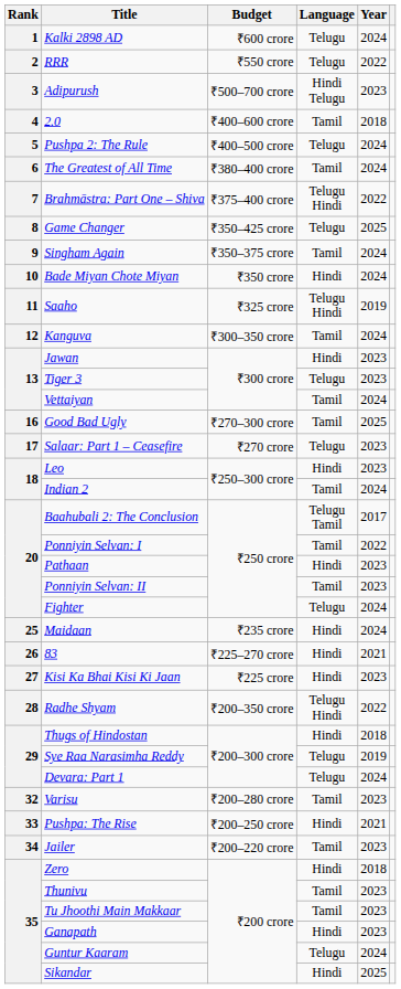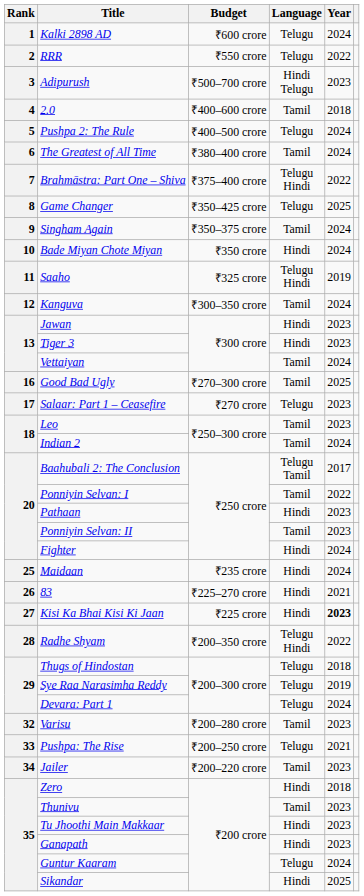 <table class="wikitable sortable plainrowheaders">
 <tr>
 <th scope="col">Rank</th>
 <th scope="col">Title</th>
 <th scope="col">Budget</th>
 <th scope="col">Language</th>
 <th scope="col">Year</th>
 <th scope="col" class="unsortable"></th>
 </tr>
 <tr>
 <th scope="row" style=text-align:right>1</th>
 <td><em><a href='#'>Kalki 2898 AD</a></em></td>
 <td align="right">₹600 crore</td>
 <td align="center">Telugu</td>
 <td align="center">2024</td>
 <td align="center"></td>
 </tr>
 <tr>
 <th scope="row" style=text-align:right>2</th>
 <td><em><a href='#'>RRR</a></em></td>
 <td align="right">₹550 crore</td>
 <td align="center">Telugu</td>
 <td align="center">2022</td>
 <td align="center"></td>
 </tr>
 <tr>
 <th scope="row" style=text-align:right>3</th>
 <td><em><a href='#'>Adipurush</a></em></td>
 <td align="right">₹500–700 crore</td>
 <td align="center">Hindi<br>Telugu</td>
 <td align="center">2023</td>
 <td align="center"></td>
 </tr>
 <tr>
 <th scope="row" style="text-align:right">4</th>
 <td><em><a href='#'>2.0</a></em></td>
 <td align="right">₹400–600 crore</td>
 <td align="center">Tamil</td>
 <td align="center">2018</td>
 <td align="center"></td>
 </tr>
 <tr>
 <th scope="row" style="text-align:right">5</th>
 <td><em><a href='#'>Pushpa 2: The Rule</a></em></td>
 <td align="right">₹400–500 crore</td>
 <td align="center">Telugu</td>
 <td align="center">2024</td>
 <td align="center"></td>
 </tr>
 <tr>
 <th scope="row" style="text-align:right">6</th>
 <td><em><a href='#'>The Greatest of All Time</a></em></td>
 <td align="right">₹380–400 crore</td>
 <td align="center">Tamil</td>
 <td align="center">2024</td>
 <td align="center"></td>
 </tr>
 <tr>
 <th scope="row" style="text-align:right">7</th>
 <td><em><a href='#'>Brahmāstra: Part One – Shiva</a></em></td>
 <td align="right">₹375–400 crore</td>
 <td align="center">Telugu<br>Hindi</td>
 <td align="center">2022</td>
 <td align="center"></td>
 </tr>
 <tr>
 <th scope="row" style="text-align:right">8</th>
 <td><em><a href='#'>Game Changer</a></em></td>
 <td align="right">₹350–425 crore</td>
 <td align="center">Telugu</td>
 <td align="center">2025</td>
 <td align="center"></td>
 </tr>
 <tr>
 <th scope="row" style="text-align:right">9</th>
 <td><em><a href='#'>Singham Again</a></em></td>
 <td align="right">₹350–375 crore</td>
 <td style="text-align:center;">Tamil</td>
 <td align="center">2024</td>
 <td align="center"></td>
 </tr>
 <tr>
 <th scope="row" style=text-align:right>10</th>
 <td><em><a href='#'>Bade Miyan Chote Miyan</a></em></td>
 <td align="right">₹350 crore</td>
 <td align="center">Hindi</td>
 <td align="center">2024</td>
 <td align="center"></td>
 </tr>
 <tr>
 <th scope="row" style="text-align:right">11</th>
 <td><em><a href='#'>Saaho</a></em></td>
 <td align="right">₹325 crore</td>
 <td align="center">Telugu<br>Hindi</td>
 <td align="center">2019</td>
 <td align="center"></td>
 </tr>
 <tr>
 <th scope="row" style="text-align:right">12</th>
 <td><em><a href='#'>Kanguva</a></em></td>
 <td align="right">₹300–350 crore</td>
 <td align="center">Tamil</td>
 <td align="center">2024</td>
 <td align="center"></td>
 </tr>
 <tr>
 <th rowspan="3" scope="row" style="text-align:right">13</th>
 <td><em><a href='#'>Jawan</a></em></td>
 <td rowspan="3" align="right">₹300 crore</td>
 <td align="center">Hindi</td>
 <td align="center">2023</td>
 <td align="center"></td>
 </tr>
 <tr>
 <td><em><a href='#'>Tiger 3</a></em></td>
-<td align="center">Telugu</td>
+<td align="center">Hindi</td>
 <td align="center">2023</td>
 <td align="center"></td>
 </tr>
 <tr>
 <td><em><a href='#'>Vettaiyan</a></em></td>
 <td style="text-align:center;">Tamil</td>
 <td style="text-align:center;">2024</td>
 <td align="center"></td>
 </tr>
 <tr>
 <th scope="row" style="text-align:right">16</th>
 <td><em><a href='#'>Good Bad Ugly</a></em></td>
 <td align="right">₹270–300 crore</td>
 <td align="center">Tamil</td>
 <td align="center">2025</td>
 <td align="center"></td>
 </tr>
 <tr>
 <th scope="row" style="text-align:right">17</th>
 <td><em><a href='#'>Salaar: Part 1 – Ceasefire</a></em></td>
 <td align="right">₹270 crore</td>
 <td align="center">Telugu</td>
 <td align="center">2023</td>
 <td align="center"></td>
 </tr>
 <tr>
 <th rowspan="2" scope="row" style="text-align:right">18</th>
 <td><em><a href='#'>Leo</a></em></td>
 <td rowspan="2" align="right">₹250–300 crore</td>
-<td align="center">Hindi</td>
+<td align="center">Tamil</td>
 <td align="center">2023</td>
 <td align="center"></td>
 </tr>
 <tr>
 <td><em><a href='#'>Indian 2</a></em></td>
 <td align="center">Tamil</td>
 <td align="center">2024</td>
 <td align="center"></td>
 </tr>
 <tr>
 <th rowspan="5" scope="row" style="text-align:right">20</th>
 <td><em><a href='#'>Baahubali 2: The Conclusion</a></em></td>
 <td rowspan="5" align="right">₹250 crore</td>
 <td align="center">Telugu<br>Tamil</td>
 <td align="center">2017</td>
 <td align="center"></td>
 </tr>
 <tr>
 <td><em><a href='#'>Ponniyin Selvan: I</a></em></td>
 <td style="text-align:center;">Tamil</td>
 <td align="center">2022</td>
 <td align="center"></td>
 </tr>
 <tr>
 <td><em><a href='#'>Pathaan</a></em></td>
 <td style="text-align:center;">Hindi</td>
 <td align="center">2023</td>
 <td align="center"></td>
 </tr>
 <tr>
 <td><em><a href='#'>Ponniyin Selvan: II</a></em></td>
 <td style="text-align:center;">Tamil</td>
 <td align="center">2023</td>
 <td align="center"></td>
 </tr>
 <tr>
 <td><em><a href='#'>Fighter</a></em></td>
-<td align="center">Telugu</td>
+<td style="text-align:center;">Hindi</td>
 <td align="center">2024</td>
 <td align="center"></td>
 </tr>
 <tr>
 <th scope="row" style="text-align:right">25</th>
 <td><em><a href='#'>Maidaan</a></em></td>
 <td align="right">₹235 crore</td>
 <td align="center">Hindi</td>
 <td align="center">2024</td>
 <td align="center"></td>
 </tr>
 <tr>
 <th scope="row" style="text-align:right">26</th>
 <td><em><a href='#'>83</a></em></td>
 <td align="right">₹225–270 crore</td>
 <td align="center">Hindi</td>
 <td align="center">2021</td>
 <td align="center"></td>
 </tr>
 <tr>
 <th scope="row" style="text-align:right">27</th>
 <td><em><a href='#'>Kisi Ka Bhai Kisi Ki Jaan</a></em></td>
 <td align="right">₹225 crore</td>
 <td align="center">Hindi</td>
-<td align="center">2023</td>
+<td align="center"><strong>2023</strong></td>
 <td align="center"></td>
 </tr>
 <tr>
 <th scope="row" style="text-align:right">28</th>
 <td><em><a href='#'>Radhe Shyam</a></em></td>
 <td align="right">₹200–350 crore</td>
 <td align="center">Telugu<br>Hindi</td>
 <td align="center">2022</td>
 <td align="center"></td>
 </tr>
 <tr>
 <th rowspan="3" scope="row" style="text-align:right">29</th>
 <td><em><a href='#'>Thugs of Hindostan</a></em></td>
 <td rowspan="3"  align="right">₹200–300 crore</td>
-<td align="center">Hindi</td>
+<td align="center">Telugu</td>
 <td align="center">2018</td>
 <td align="center"></td>
 </tr>
 <tr>
 <td><em><a href='#'>Sye Raa Narasimha Reddy</a></em></td>
 <td align="center">Telugu</td>
 <td align="center">2019</td>
 <td align="center"></td>
 </tr>
 <tr>
 <td><em><a href='#'>Devara: Part 1</a></em></td>
 <td align="center">Telugu</td>
 <td align="center">2024</td>
 <td align="center"></td>
 </tr>
 <tr>
 <th scope="row" style="text-align:right">32</th>
 <td><em><a href='#'>Varisu</a></em></td>
 <td align="right">₹200–280 crore</td>
 <td align="center">Tamil</td>
 <td align="center">2023</td>
 <td align="center"></td>
 </tr>
 <tr>
 <th rowspan="1" scope="row" style="text-align:right">33</th>
 <td><em><a href='#'>Pushpa: The Rise</a></em></td>
 <td rowspan="1" align="right">₹200–250 crore</td>
-<td style="text-align:center;">Hindi</td>
+<td align="center">Telugu</td>
 <td align="center">2021</td>
 <td align="center"></td>
 </tr>
 <tr>
 <th scope="row" style="text-align:right">34</th>
 <td><em><a href='#'>Jailer</a></em></td>
 <td align="right">₹200–220 crore</td>
 <td align="center">Tamil</td>
 <td align="center">2023</td>
 <td align="center"></td>
 </tr>
 <tr>
 <th rowspan="7" scope="row" style="text-align:right">35</th>
 <td><em><a href='#'>Zero</a></em></td>
 <td rowspan="7" align="right">₹200 crore</td>
 <td align="center">Hindi</td>
 <td align="center">2018</td>
 <td align="center"></td>
 </tr>
 <tr>
 <td><em><a href='#'>Thunivu</a></em></td>
 <td align="center">Tamil</td>
 <td align="center">2023</td>
 <td align="center"></td>
 </tr>
 <tr>
 <td><em><a href='#'>Tu Jhoothi Main Makkaar</a></em></td>
-<td align="center">Tamil</td>
+<td align="center">Hindi</td>
 <td align="center">2023</td>
 <td align="center"></td>
 </tr>
 <tr>
 <td><em><a href='#'>Ganapath</a></em></td>
 <td align="center">Hindi</td>
 <td align="center">2023</td>
 <td align="center"></td>
 </tr>
 <tr>
 <td><em><a href='#'>Guntur Kaaram</a></em></td>
 <td align="center">Telugu</td>
 <td align="center">2024</td>
 <td align="center"></td>
 </tr>
 <tr>
 <td><em><a href='#'>Sikandar</a></em></td>
 <td align="center">Hindi</td>
 <td align="center">2025</td>
 <td align="center"></td>
 </tr>
 </table>
